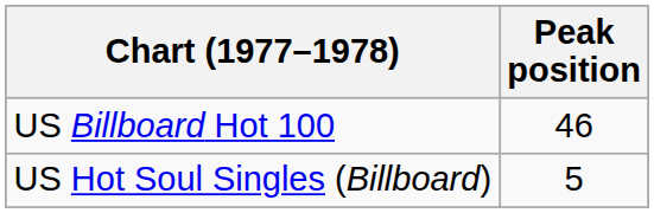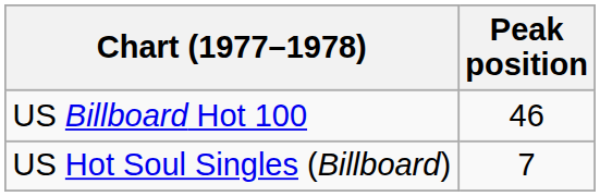 <table class="wikitable sortable">
 <tr>
 <th>Chart (1977–1978)</th>
 <th>Peak<br>position</th>
 </tr>
 <tr>
 <td>US <a href='#'><em>Billboard</em> Hot 100</a></td>
 <td align="center">46</td>
 </tr>
 <tr>
 <td>US <a href='#'>Hot Soul Singles</a> (<em>Billboard</em>)</td>
-<td align="center">5</td>
+<td align="center">7</td>
 </tr>
 </table>
